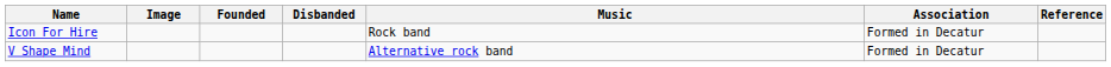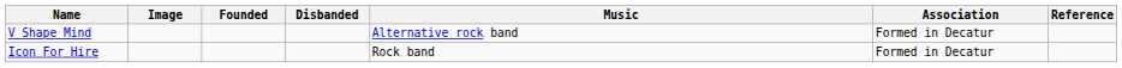 <table class="wikitable sortable">
 <tr>
 <th scope="col" style="width:140px;">Name</th>
 <th scope="col" style="width:80px;" class="unsortable">Image</th>
 <th scope="col" style="width:90px;">Founded</th>
 <th scope="col" style="width:90px;">Disbanded</th>
 <th scope="col" style="width:600px;" class="unsortable">Music</th>
 <th scope="col" style="width:200px;" class="unsortable">Association</th>
 <th scope="col" style="width:30px;" class="unsortable">Reference</th>
 </tr>
 <tr>
+<td><a href='#'>V Shape Mind</a></td>
+<td></td>
+<td align=right></td>
+<td align=right></td>
+<td><a href='#'>Alternative rock</a> band</td>
+<td>Formed in Decatur</td>
+<td style="text-align:center;"></td>
+</tr>
+<tr>
 <td><a href='#'>Icon For Hire</a></td>
 <td></td>
 <td align=right></td>
 <td align=right></td>
 <td>Rock band</td>
 <td>Formed in Decatur</td>
 <td style="text-align:center;"></td>
 </tr>
-<tr>
-<td><a href='#'>V Shape Mind</a></td>
-<td></td>
-<td align=right></td>
-<td align=right></td>
-<td><a href='#'>Alternative rock</a> band</td>
-<td>Formed in Decatur</td>
-<td style="text-align:center;"></td>
-</tr>
 </table>
